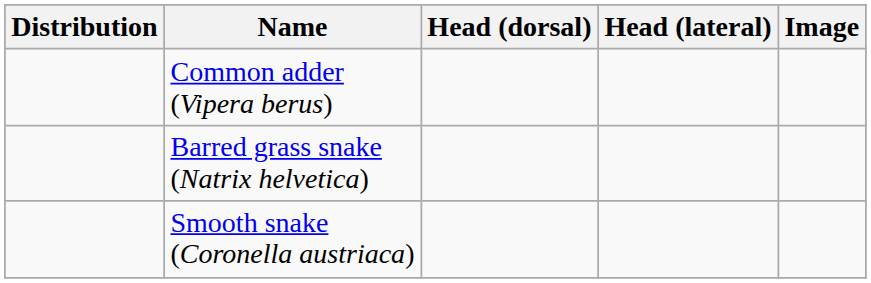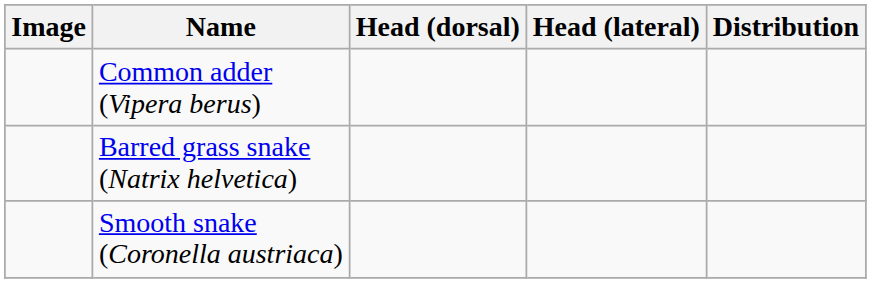 <table class="wikitable">
 <tr>
-<th>Distribution</th>
+<th>Image</th>
 <th>Name</th>
 <th>Head (dorsal)</th>
 <th>Head (lateral)</th>
-<th>Image</th>
+<th>Distribution</th>
 </tr>
 <tr>
 <td></td>
 <td><a href='#'>Common adder</a><br>(<em>Vipera berus</em>)</td>
 <td></td>
 <td></td>
 <td></td>
 </tr>
 <tr>
 <td></td>
 <td><a href='#'>Barred grass snake</a><br>(<em>Natrix helvetica</em>)</td>
 <td></td>
 <td></td>
 <td></td>
 </tr>
 <tr>
 <td></td>
 <td><a href='#'>Smooth snake</a><br>(<em>Coronella austriaca</em>)</td>
 <td></td>
 <td></td>
 <td></td>
 </tr>
 </table>
